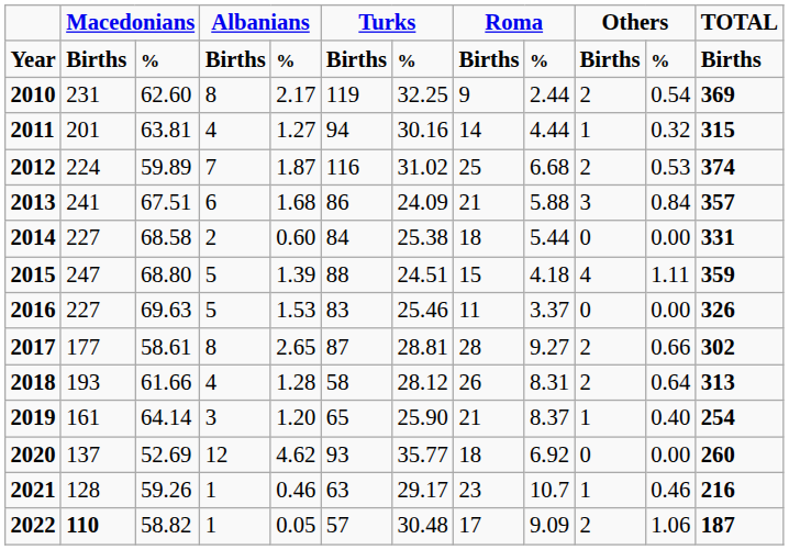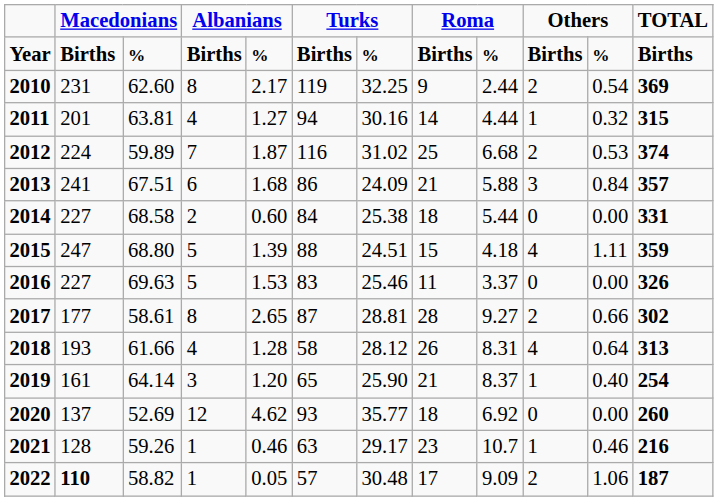 <table class="wikitable">
 <tr>
 <td></td>
 <td colspan="2" align="center"><a href='#'><strong>Macedonians</strong></a></td>
 <td colspan="2" align="center"><a href='#'><strong>Albanians</strong></a></td>
 <td colspan="2" align="center"><a href='#'><strong>Turks</strong></a></td>
 <td colspan="2" align="center"><a href='#'><strong>Roma</strong></a></td>
 <td colspan="2" align="center"><strong>Others</strong></td>
 <td align="center"><strong>TOTAL</strong></td>
 </tr>
 <tr>
 <td><strong>Year</strong></td>
 <td><strong>Births</strong></td>
 <td><small><strong>%</strong></small></td>
 <td><strong>Births</strong></td>
 <td><small><strong>%</strong></small></td>
 <td><strong>Births</strong></td>
 <td><small><strong>%</strong></small></td>
 <td><strong>Births</strong></td>
 <td><small><strong>%</strong></small></td>
 <td><strong>Births</strong></td>
 <td><small><strong>%</strong></small></td>
 <td><strong>Births</strong></td>
 </tr>
 <tr>
 <td><strong>2010</strong></td>
 <td>231</td>
 <td>62.60</td>
 <td>8</td>
 <td>2.17</td>
 <td>119</td>
 <td>32.25</td>
 <td>9</td>
 <td>2.44</td>
 <td>2</td>
 <td>0.54</td>
 <td><strong>369</strong></td>
 </tr>
 <tr>
 <td><strong>2011</strong></td>
 <td>201</td>
 <td>63.81</td>
 <td>4</td>
 <td>1.27</td>
 <td>94</td>
 <td>30.16</td>
 <td>14</td>
 <td>4.44</td>
 <td>1</td>
 <td>0.32</td>
 <td><strong>315</strong></td>
 </tr>
 <tr>
 <td><strong>2012</strong></td>
 <td>224</td>
 <td>59.89</td>
 <td>7</td>
 <td>1.87</td>
 <td>116</td>
 <td>31.02</td>
 <td>25</td>
 <td>6.68</td>
 <td>2</td>
 <td>0.53</td>
 <td><strong>374</strong></td>
 </tr>
 <tr>
 <td><strong>2013</strong></td>
 <td>241</td>
 <td>67.51</td>
 <td>6</td>
 <td>1.68</td>
 <td>86</td>
 <td>24.09</td>
 <td>21</td>
 <td>5.88</td>
 <td>3</td>
 <td>0.84</td>
 <td><strong>357</strong></td>
 </tr>
 <tr>
 <td><strong>2014</strong></td>
 <td>227</td>
 <td>68.58</td>
 <td>2</td>
 <td>0.60</td>
 <td>84</td>
 <td>25.38</td>
 <td>18</td>
 <td>5.44</td>
 <td>0</td>
 <td>0.00</td>
 <td><strong>331</strong></td>
 </tr>
 <tr>
 <td><strong>2015</strong></td>
 <td>247</td>
 <td>68.80</td>
 <td>5</td>
 <td>1.39</td>
 <td>88</td>
 <td>24.51</td>
 <td>15</td>
 <td>4.18</td>
 <td>4</td>
 <td>1.11</td>
 <td><strong>359</strong></td>
 </tr>
 <tr>
 <td><strong>2016</strong></td>
 <td>227</td>
 <td>69.63</td>
 <td>5</td>
 <td>1.53</td>
 <td>83</td>
 <td>25.46</td>
 <td>11</td>
 <td>3.37</td>
 <td>0</td>
 <td>0.00</td>
 <td><strong>326</strong></td>
 </tr>
 <tr>
 <td><strong>2017</strong></td>
 <td>177</td>
 <td>58.61</td>
 <td>8</td>
 <td>2.65</td>
 <td>87</td>
 <td>28.81</td>
 <td>28</td>
 <td>9.27</td>
 <td>2</td>
 <td>0.66</td>
 <td><strong>302</strong></td>
 </tr>
 <tr>
 <td><strong>2018</strong></td>
 <td>193</td>
 <td>61.66</td>
 <td>4</td>
 <td>1.28</td>
 <td>58</td>
 <td>28.12</td>
 <td>26</td>
 <td>8.31</td>
-<td>2</td>
+<td>4</td>
 <td>0.64</td>
 <td><strong>313</strong></td>
 </tr>
 <tr>
 <td><strong>2019</strong></td>
 <td>161</td>
 <td>64.14</td>
 <td>3</td>
 <td>1.20</td>
 <td>65</td>
 <td>25.90</td>
 <td>21</td>
 <td>8.37</td>
 <td>1</td>
 <td>0.40</td>
 <td><strong>254</strong></td>
 </tr>
 <tr>
 <td><strong>2020</strong></td>
 <td>137</td>
 <td>52.69</td>
 <td>12</td>
 <td>4.62</td>
 <td>93</td>
 <td>35.77</td>
 <td>18</td>
 <td>6.92</td>
 <td>0</td>
 <td>0.00</td>
 <td><strong>260</strong></td>
 </tr>
 <tr>
 <td><strong>2021</strong></td>
 <td>128</td>
 <td>59.26</td>
 <td>1</td>
 <td>0.46</td>
 <td>63</td>
 <td>29.17</td>
 <td>23</td>
 <td>10.7</td>
 <td>1</td>
 <td>0.46</td>
 <td><strong>216</strong></td>
 </tr>
 <tr>
 <td><strong>2022</strong></td>
 <td><strong>110</strong></td>
 <td>58.82</td>
 <td>1</td>
 <td>0.05</td>
 <td>57</td>
 <td>30.48</td>
 <td>17</td>
 <td>9.09</td>
 <td>2</td>
 <td>1.06</td>
 <td><strong>187</strong></td>
 </tr>
 </table>
